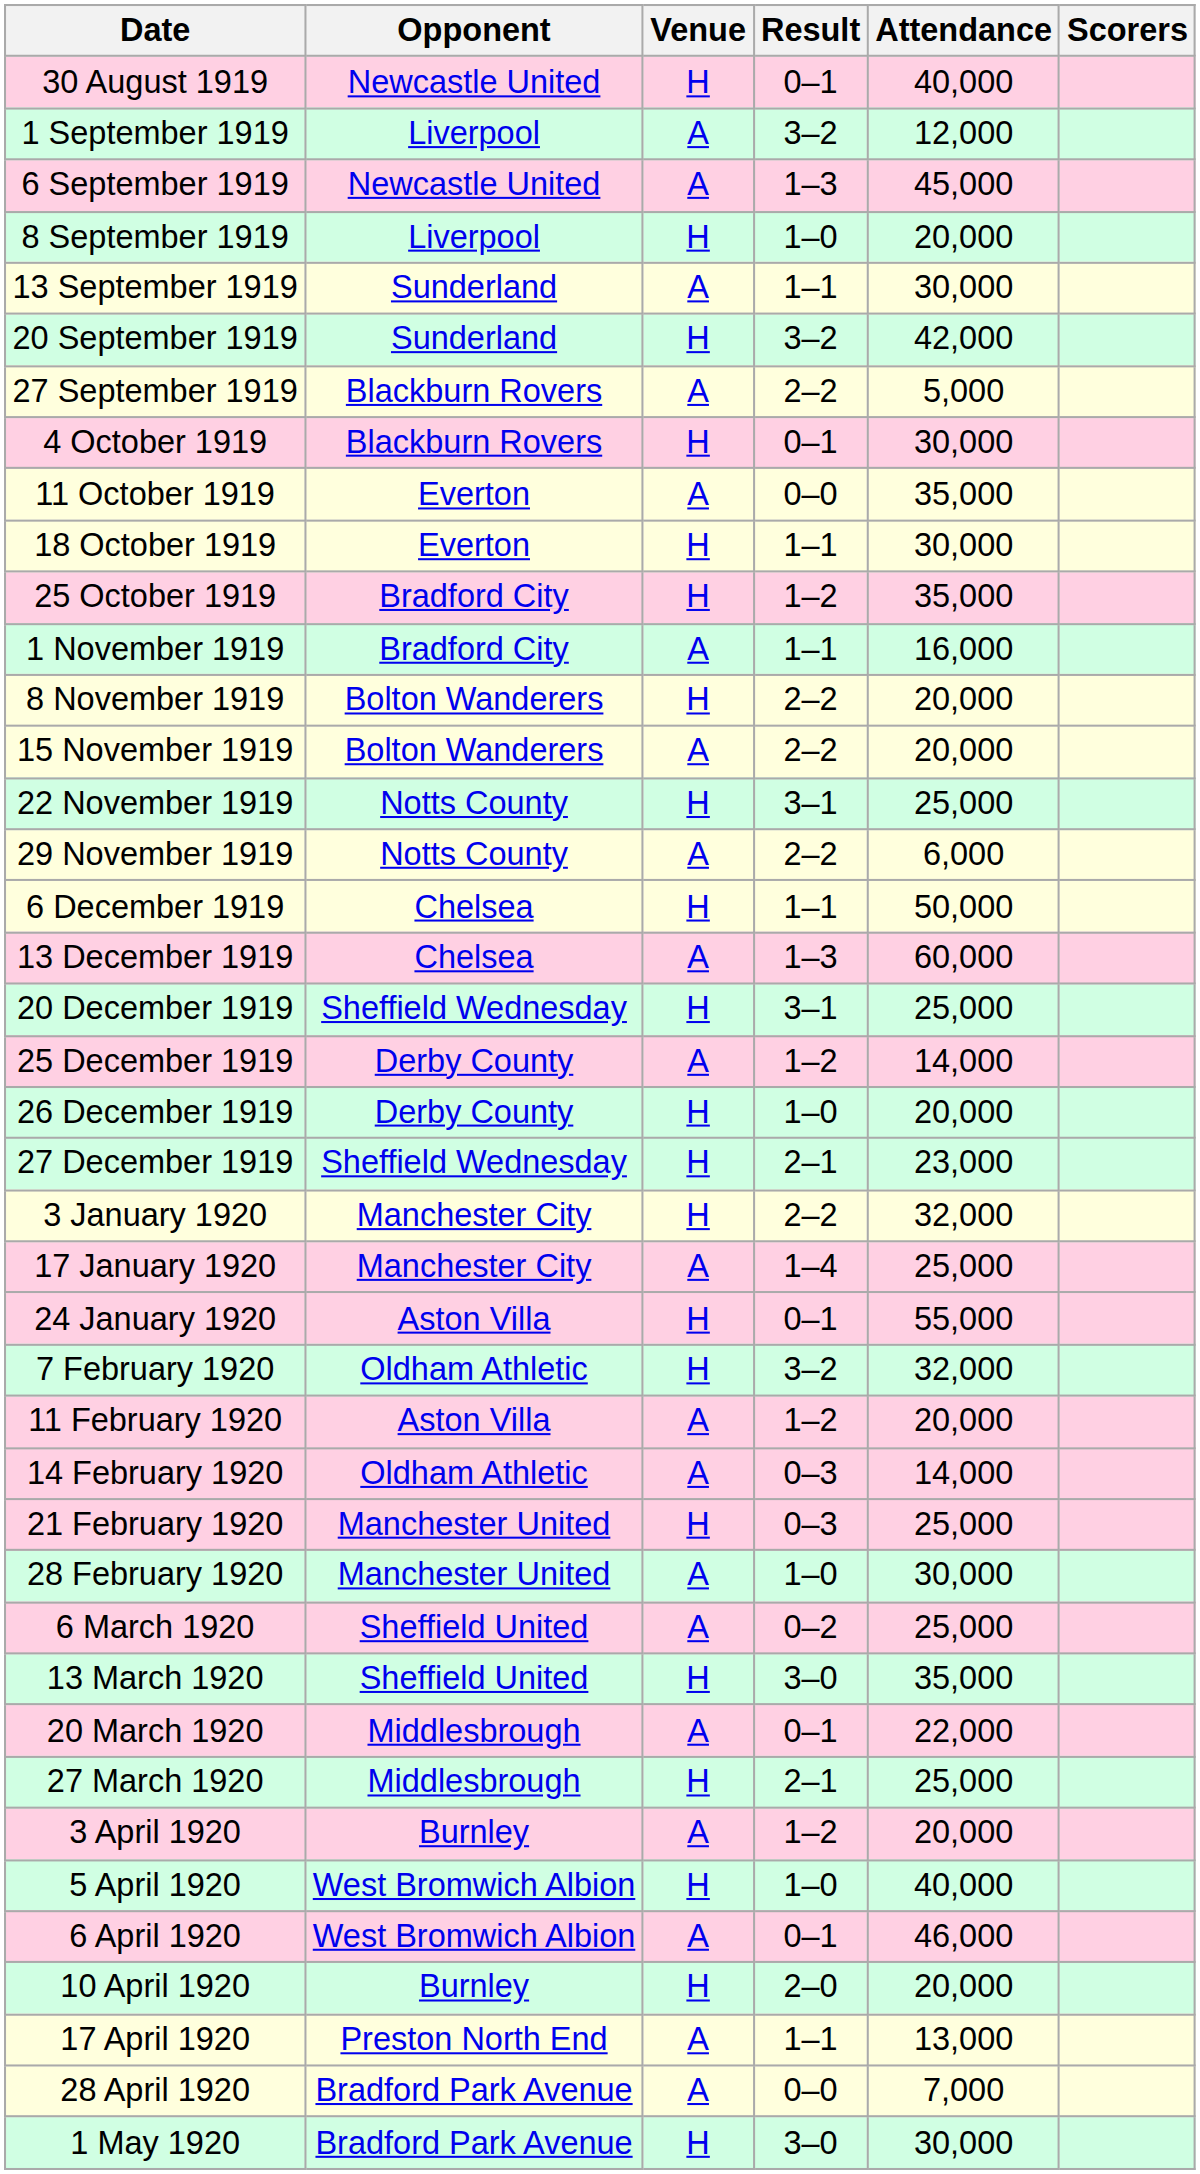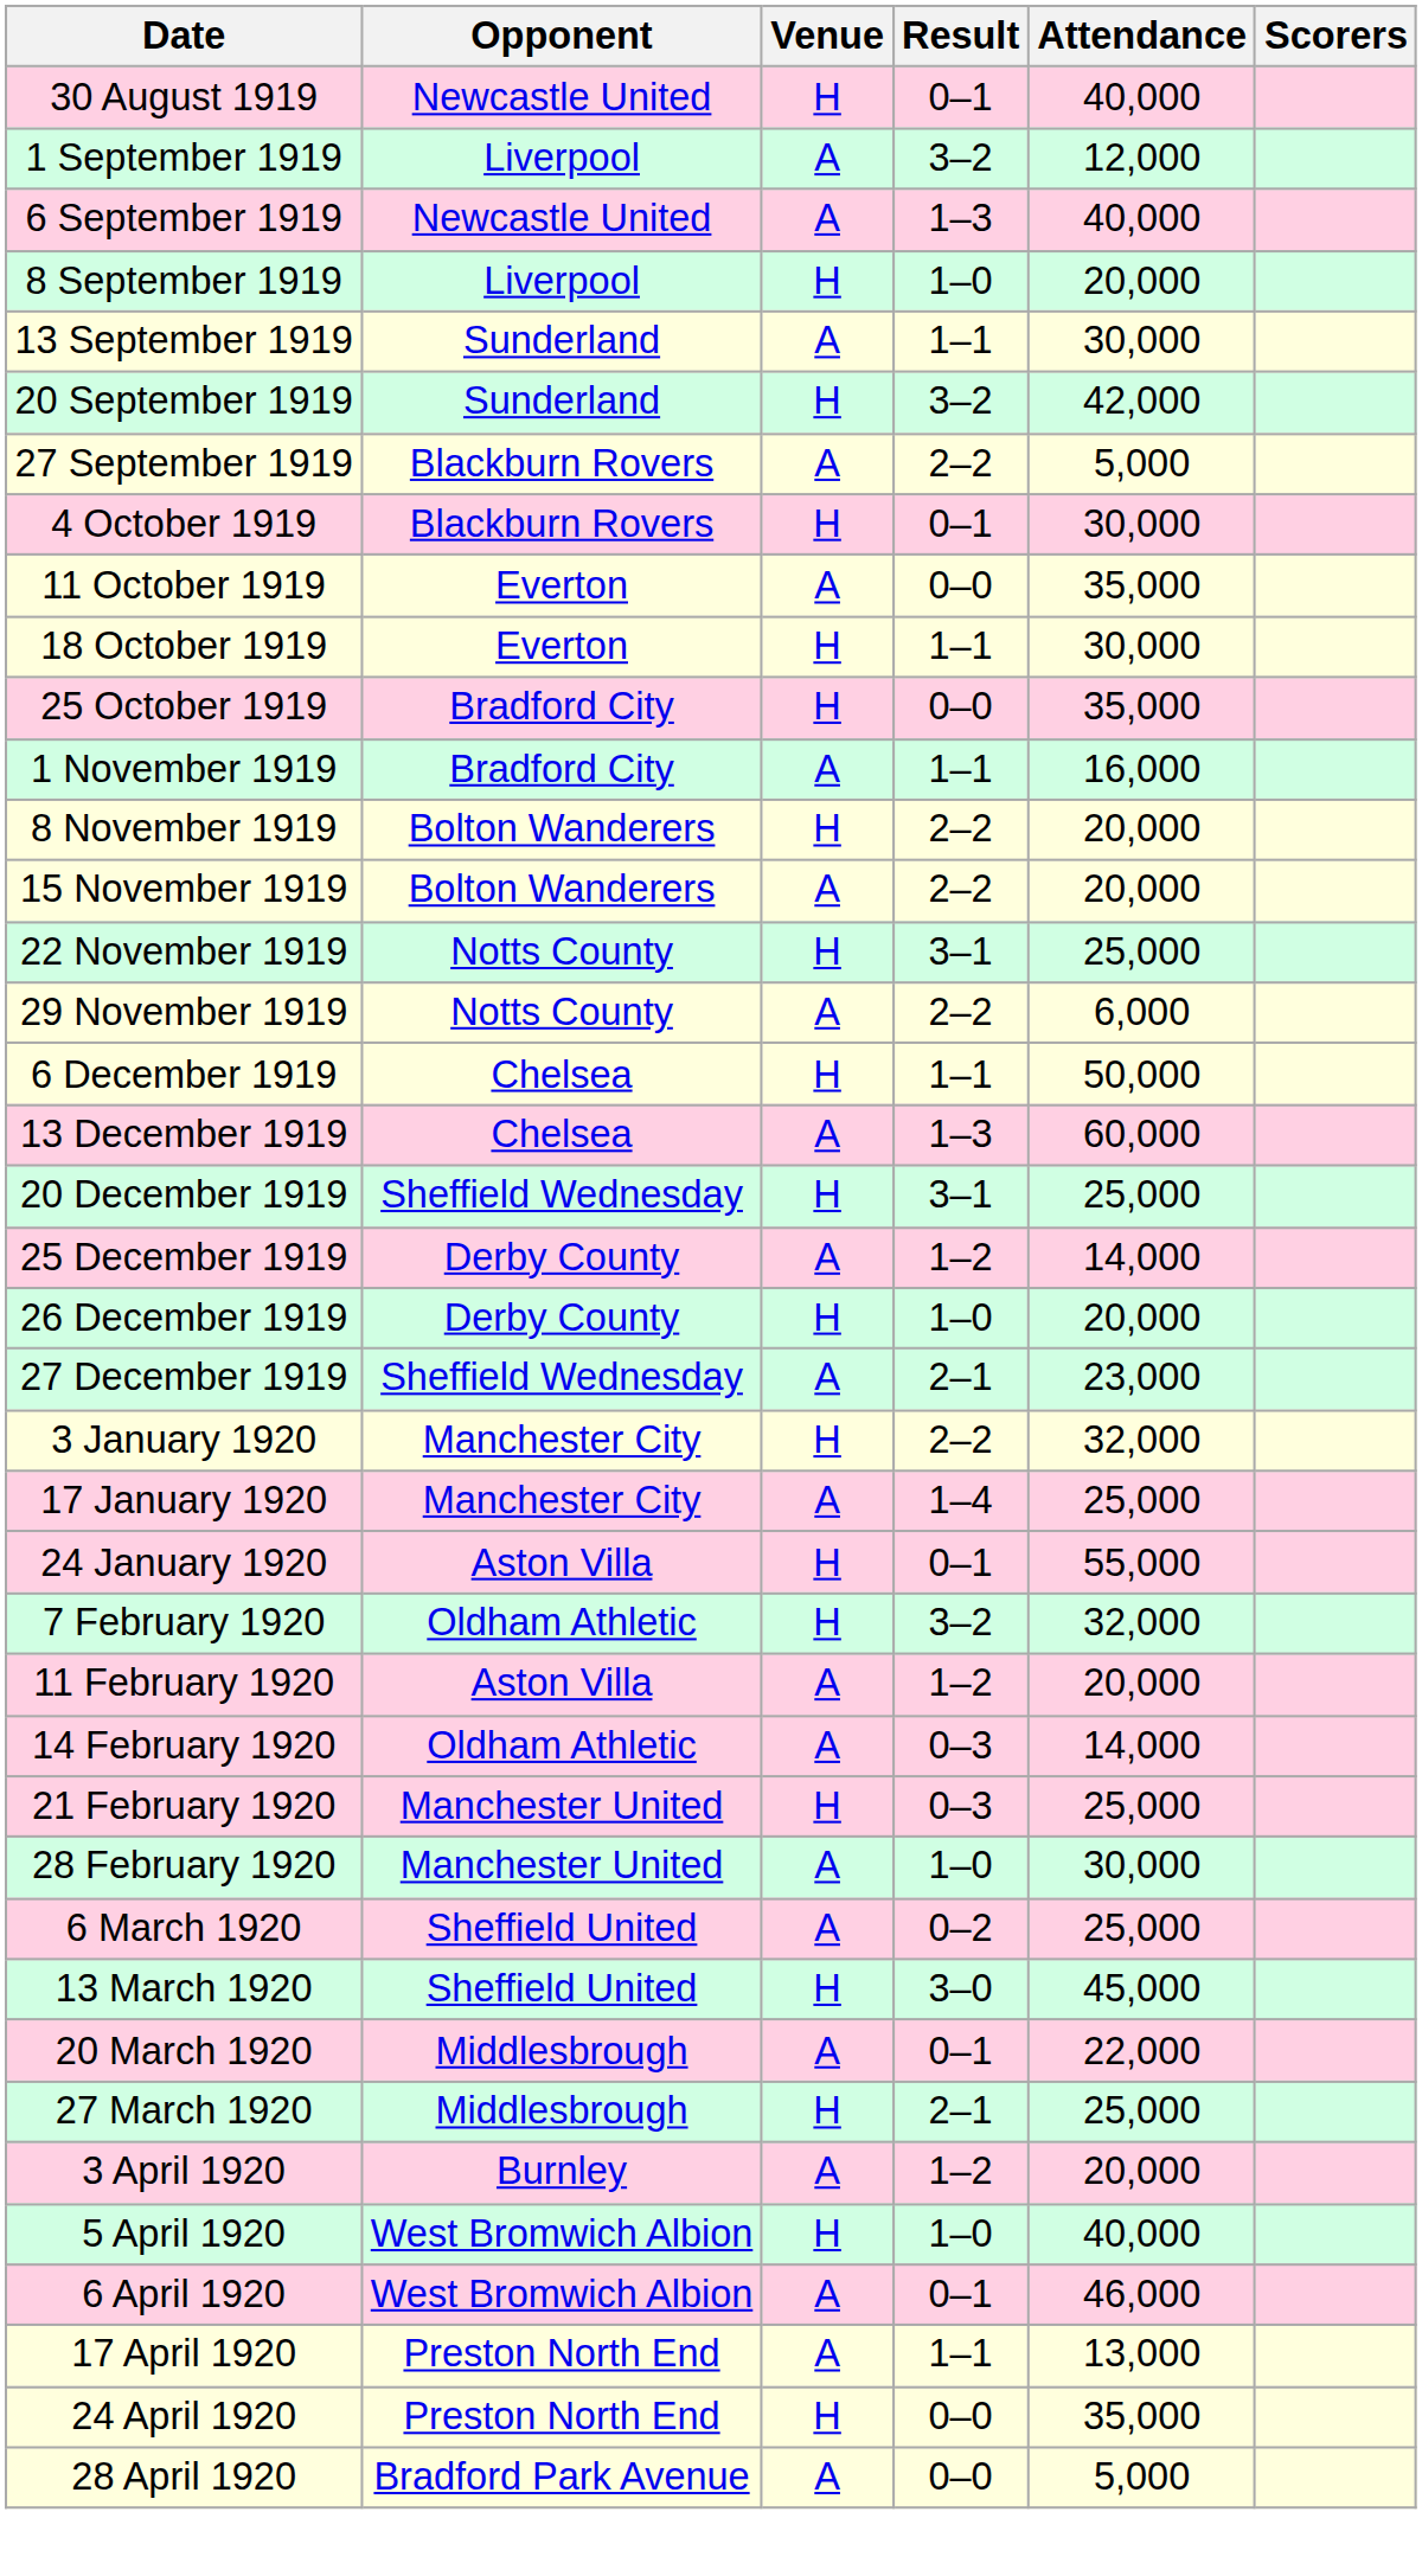 <table class="wikitable sortable" style="text-align:center;">
 <tr>
 <th>Date</th>
 <th>Opponent</th>
 <th>Venue</th>
 <th>Result</th>
 <th>Attendance</th>
 <th>Scorers</th>
 </tr>
 <tr style="background:#ffd0e3;">
 <td>30 August 1919</td>
 <td><a href='#'>Newcastle United</a></td>
 <td><a href='#'>H</a></td>
 <td>0–1</td>
 <td>40,000</td>
 <td></td>
 </tr>
 <tr style="background:#d0ffe3;">
 <td>1 September 1919</td>
 <td><a href='#'>Liverpool</a></td>
 <td><a href='#'>A</a></td>
 <td>3–2</td>
 <td>12,000</td>
 <td></td>
 </tr>
 <tr style="background:#ffd0e3;">
 <td>6 September 1919</td>
 <td><a href='#'>Newcastle United</a></td>
 <td><a href='#'>A</a></td>
 <td>1–3</td>
-<td>45,000</td>
+<td>40,000</td>
 <td></td>
 </tr>
 <tr style="background:#d0ffe3;">
 <td>8 September 1919</td>
 <td><a href='#'>Liverpool</a></td>
 <td><a href='#'>H</a></td>
 <td>1–0</td>
 <td>20,000</td>
 <td></td>
 </tr>
 <tr style="background:#ffffdd;">
 <td>13 September 1919</td>
 <td><a href='#'>Sunderland</a></td>
 <td><a href='#'>A</a></td>
 <td>1–1</td>
 <td>30,000</td>
 <td></td>
 </tr>
 <tr style="background:#d0ffe3;">
 <td>20 September 1919</td>
 <td><a href='#'>Sunderland</a></td>
 <td><a href='#'>H</a></td>
 <td>3–2</td>
 <td>42,000</td>
 <td></td>
 </tr>
 <tr style="background:#ffffdd;">
 <td>27 September 1919</td>
 <td><a href='#'>Blackburn Rovers</a></td>
 <td><a href='#'>A</a></td>
 <td>2–2</td>
 <td>5,000</td>
 <td></td>
 </tr>
 <tr style="background:#ffd0e3;">
 <td>4 October 1919</td>
 <td><a href='#'>Blackburn Rovers</a></td>
 <td><a href='#'>H</a></td>
 <td>0–1</td>
 <td>30,000</td>
 <td></td>
 </tr>
 <tr style="background:#ffffdd;">
 <td>11 October 1919</td>
 <td><a href='#'>Everton</a></td>
 <td><a href='#'>A</a></td>
 <td>0–0</td>
 <td>35,000</td>
 <td></td>
 </tr>
 <tr style="background:#ffffdd;">
 <td>18 October 1919</td>
 <td><a href='#'>Everton</a></td>
 <td><a href='#'>H</a></td>
 <td>1–1</td>
 <td>30,000</td>
 <td></td>
 </tr>
 <tr style="background:#ffd0e3;">
 <td>25 October 1919</td>
 <td><a href='#'>Bradford City</a></td>
 <td><a href='#'>H</a></td>
-<td>1–2</td>
+<td>0–0</td>
 <td>35,000</td>
 <td></td>
 </tr>
 <tr style="background:#d0ffe3;">
 <td>1 November 1919</td>
 <td><a href='#'>Bradford City</a></td>
 <td><a href='#'>A</a></td>
 <td>1–1</td>
 <td>16,000</td>
 <td></td>
 </tr>
 <tr style="background:#ffffdd;">
 <td>8 November 1919</td>
 <td><a href='#'>Bolton Wanderers</a></td>
 <td><a href='#'>H</a></td>
 <td>2–2</td>
 <td>20,000</td>
 <td></td>
 </tr>
 <tr style="background:#ffffdd;">
 <td>15 November 1919</td>
 <td><a href='#'>Bolton Wanderers</a></td>
 <td><a href='#'>A</a></td>
 <td>2–2</td>
 <td>20,000</td>
 <td></td>
 </tr>
 <tr style="background:#d0ffe3;">
 <td>22 November 1919</td>
 <td><a href='#'>Notts County</a></td>
 <td><a href='#'>H</a></td>
 <td>3–1</td>
 <td>25,000</td>
 <td></td>
 </tr>
 <tr style="background:#ffffdd;">
 <td>29 November 1919</td>
 <td><a href='#'>Notts County</a></td>
 <td><a href='#'>A</a></td>
 <td>2–2</td>
 <td>6,000</td>
 <td></td>
 </tr>
 <tr style="background:#ffffdd;">
 <td>6 December 1919</td>
 <td><a href='#'>Chelsea</a></td>
 <td><a href='#'>H</a></td>
 <td>1–1</td>
 <td>50,000</td>
 <td></td>
 </tr>
 <tr style="background:#ffd0e3;">
 <td>13 December 1919</td>
 <td><a href='#'>Chelsea</a></td>
 <td><a href='#'>A</a></td>
 <td>1–3</td>
 <td>60,000</td>
 <td></td>
 </tr>
 <tr style="background:#d0ffe3;">
 <td>20 December 1919</td>
 <td><a href='#'>Sheffield Wednesday</a></td>
 <td><a href='#'>H</a></td>
 <td>3–1</td>
 <td>25,000</td>
 <td></td>
 </tr>
 <tr style="background:#ffd0e3;">
 <td>25 December 1919</td>
 <td><a href='#'>Derby County</a></td>
 <td><a href='#'>A</a></td>
 <td>1–2</td>
 <td>14,000</td>
 <td></td>
 </tr>
 <tr style="background:#d0ffe3;">
 <td>26 December 1919</td>
 <td><a href='#'>Derby County</a></td>
 <td><a href='#'>H</a></td>
 <td>1–0</td>
 <td>20,000</td>
 <td></td>
 </tr>
 <tr style="background:#d0ffe3;">
 <td>27 December 1919</td>
 <td><a href='#'>Sheffield Wednesday</a></td>
-<td><a href='#'>H</a></td>
+<td><a href='#'>A</a></td>
 <td>2–1</td>
 <td>23,000</td>
 <td></td>
 </tr>
 <tr style="background:#ffffdd;">
 <td>3 January 1920</td>
 <td><a href='#'>Manchester City</a></td>
 <td><a href='#'>H</a></td>
 <td>2–2</td>
 <td>32,000</td>
 <td></td>
 </tr>
 <tr style="background:#ffd0e3;">
 <td>17 January 1920</td>
 <td><a href='#'>Manchester City</a></td>
 <td><a href='#'>A</a></td>
 <td>1–4</td>
 <td>25,000</td>
 <td></td>
 </tr>
 <tr style="background:#ffd0e3;">
 <td>24 January 1920</td>
 <td><a href='#'>Aston Villa</a></td>
 <td><a href='#'>H</a></td>
 <td>0–1</td>
 <td>55,000</td>
 <td></td>
 </tr>
 <tr style="background:#d0ffe3;">
 <td>7 February 1920</td>
 <td><a href='#'>Oldham Athletic</a></td>
 <td><a href='#'>H</a></td>
 <td>3–2</td>
 <td>32,000</td>
 <td></td>
 </tr>
 <tr style="background:#ffd0e3;">
 <td>11 February 1920</td>
 <td><a href='#'>Aston Villa</a></td>
 <td><a href='#'>A</a></td>
 <td>1–2</td>
 <td>20,000</td>
 <td></td>
 </tr>
 <tr style="background:#ffd0e3;">
 <td>14 February 1920</td>
 <td><a href='#'>Oldham Athletic</a></td>
 <td><a href='#'>A</a></td>
 <td>0–3</td>
 <td>14,000</td>
 <td></td>
 </tr>
 <tr style="background:#ffd0e3;">
 <td>21 February 1920</td>
 <td><a href='#'>Manchester United</a></td>
 <td><a href='#'>H</a></td>
 <td>0–3</td>
 <td>25,000</td>
 <td></td>
 </tr>
 <tr style="background:#d0ffe3;">
 <td>28 February 1920</td>
 <td><a href='#'>Manchester United</a></td>
 <td><a href='#'>A</a></td>
 <td>1–0</td>
 <td>30,000</td>
 <td></td>
 </tr>
 <tr style="background:#ffd0e3;">
 <td>6 March 1920</td>
 <td><a href='#'>Sheffield United</a></td>
 <td><a href='#'>A</a></td>
 <td>0–2</td>
 <td>25,000</td>
 <td></td>
 </tr>
 <tr style="background:#d0ffe3;">
 <td>13 March 1920</td>
 <td><a href='#'>Sheffield United</a></td>
 <td><a href='#'>H</a></td>
 <td>3–0</td>
-<td>35,000</td>
+<td>45,000</td>
 <td></td>
 </tr>
 <tr style="background:#ffd0e3;">
 <td>20 March 1920</td>
 <td><a href='#'>Middlesbrough</a></td>
 <td><a href='#'>A</a></td>
 <td>0–1</td>
 <td>22,000</td>
 <td></td>
 </tr>
 <tr style="background:#d0ffe3;">
 <td>27 March 1920</td>
 <td><a href='#'>Middlesbrough</a></td>
 <td><a href='#'>H</a></td>
 <td>2–1</td>
 <td>25,000</td>
 <td></td>
 </tr>
 <tr style="background:#ffd0e3;">
 <td>3 April 1920</td>
 <td><a href='#'>Burnley</a></td>
 <td><a href='#'>A</a></td>
 <td>1–2</td>
 <td>20,000</td>
 <td></td>
 </tr>
 <tr style="background:#d0ffe3;">
 <td>5 April 1920</td>
 <td><a href='#'>West Bromwich Albion</a></td>
 <td><a href='#'>H</a></td>
 <td>1–0</td>
 <td>40,000</td>
 <td></td>
 </tr>
 <tr style="background:#ffd0e3;">
 <td>6 April 1920</td>
 <td><a href='#'>West Bromwich Albion</a></td>
 <td><a href='#'>A</a></td>
 <td>0–1</td>
 <td>46,000</td>
 <td></td>
 </tr>
-<tr style="background:#d0ffe3;">
-<td>10 April 1920</td>
-<td><a href='#'>Burnley</a></td>
-<td><a href='#'>H</a></td>
-<td>2–0</td>
-<td>20,000</td>
-<td></td>
-</tr>
 <tr style="background:#ffffdd;">
 <td>17 April 1920</td>
 <td><a href='#'>Preston North End</a></td>
 <td><a href='#'>A</a></td>
 <td>1–1</td>
 <td>13,000</td>
 <td></td>
 </tr>
 <tr style="background:#ffffdd;">
+<td>24 April 1920</td>
+<td><a href='#'>Preston North End</a></td>
+<td><a href='#'>H</a></td>
+<td>0–0</td>
+<td>35,000</td>
+<td></td>
+</tr>
+<tr style="background:#ffffdd;">
 <td>28 April 1920</td>
 <td><a href='#'>Bradford Park Avenue</a></td>
 <td><a href='#'>A</a></td>
 <td>0–0</td>
-<td>7,000</td>
-<td></td>
-</tr>
-<tr style="background:#d0ffe3;">
-<td>1 May 1920</td>
-<td><a href='#'>Bradford Park Avenue</a></td>
-<td><a href='#'>H</a></td>
-<td>3–0</td>
-<td>30,000</td>
+<td>5,000</td>
 <td></td>
 </tr>
 </table>
